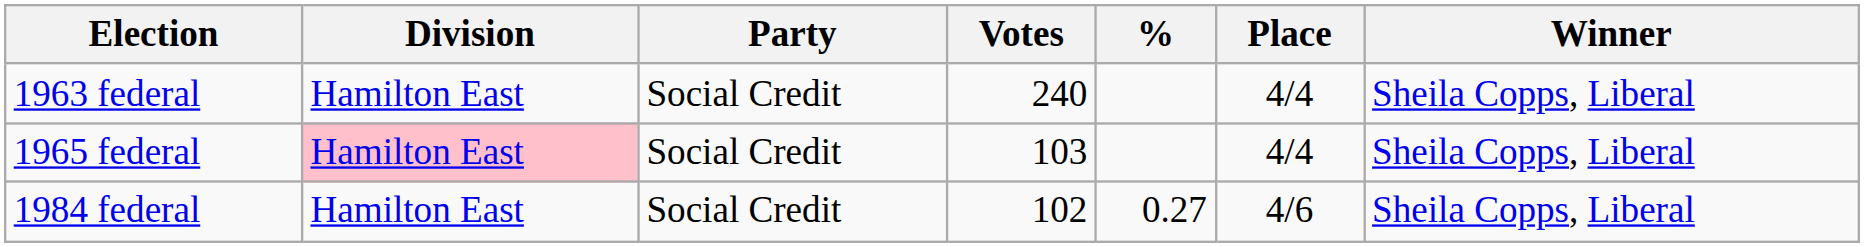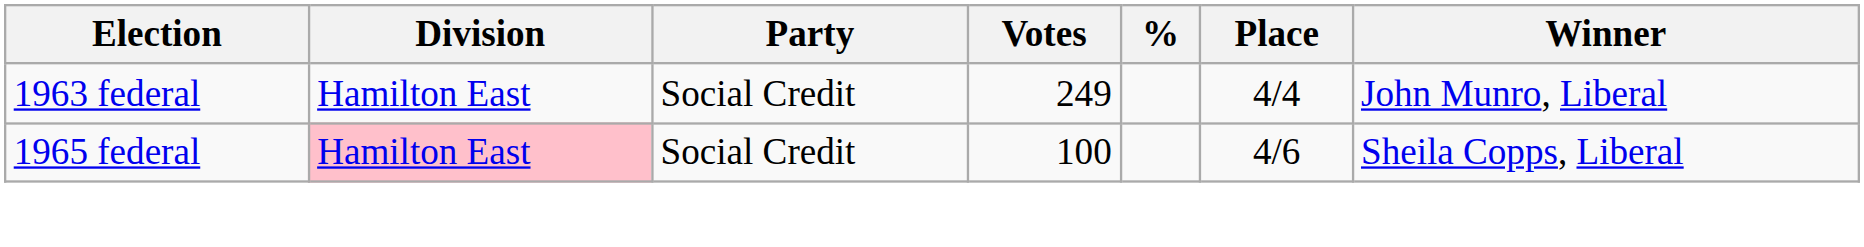 <table class="wikitable" width="800">
 <tr>
 <th align="left">Election</th>
 <th align="left">Division</th>
 <th align="left">Party</th>
 <th align="right">Votes</th>
 <th align="right">%</th>
 <th align="center">Place</th>
 <th align="center">Winner</th>
 </tr>
 <tr>
 <td align="left"><a href='#'>1963 federal</a></td>
 <td align="left"><a href='#'>Hamilton East</a></td>
 <td align="left">Social Credit</td>
-<td align="right">240</td>
+<td align="right">249</td>
 <td align="right"></td>
 <td align="center">4/4</td>
-<td align="left"><a href='#'>Sheila Copps</a>, <a href='#'>Liberal</a></td>
+<td align="left"><a href='#'>John Munro</a>, <a href='#'>Liberal</a></td>
 </tr>
 <tr>
 <td align="left"><a href='#'>1965 federal</a></td>
 <td align="left" style="background: pink;"><a href='#'>Hamilton East</a></td>
 <td align="left">Social Credit</td>
-<td align="right">103</td>
+<td align="right">100</td>
 <td align="right"></td>
-<td align="center">4/4</td>
-<td align="left"><a href='#'>Sheila Copps</a>, <a href='#'>Liberal</a></td>
-</tr>
-<tr>
-<td align="left"><a href='#'>1984 federal</a></td>
-<td align="left"><a href='#'>Hamilton East</a></td>
-<td align="left">Social Credit</td>
-<td align="right">102</td>
-<td align="right">0.27</td>
 <td align="center">4/6</td>
 <td align="left"><a href='#'>Sheila Copps</a>, <a href='#'>Liberal</a></td>
 </tr>
 </table>
